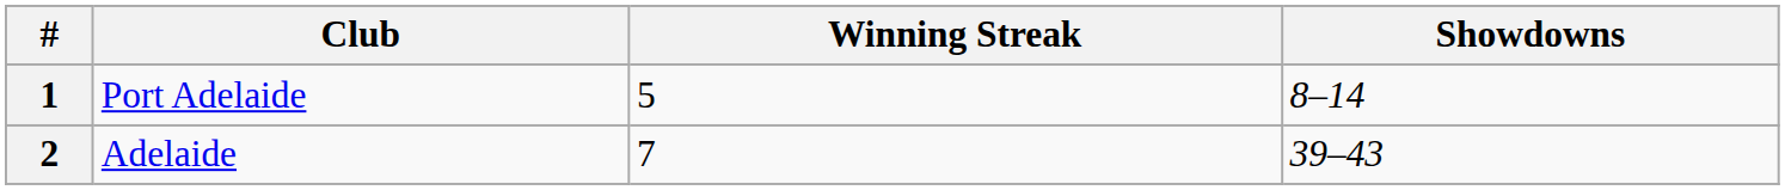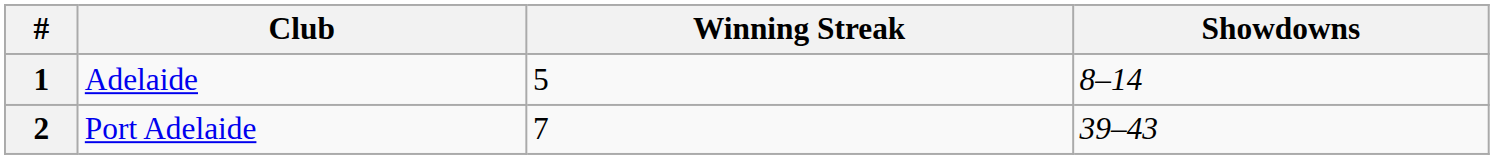 <table class="wikitable" style="width:60%">
 <tr>
 <th>#</th>
 <th>Club</th>
 <th>Winning Streak</th>
 <th>Showdowns</th>
 </tr>
 <tr>
 <th>1</th>
-<td><a href='#'>Port Adelaide</a></td>
+<td><a href='#'>Adelaide</a></td>
 <td>5</td>
 <td><em>8–14</em></td>
 </tr>
 <tr>
 <th>2</th>
-<td><a href='#'>Adelaide</a></td>
+<td><a href='#'>Port Adelaide</a></td>
 <td>7</td>
 <td><em>39–43</em></td>
 </tr>
 </table>
